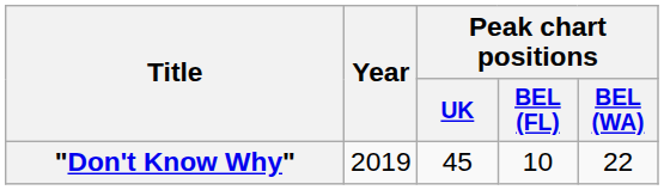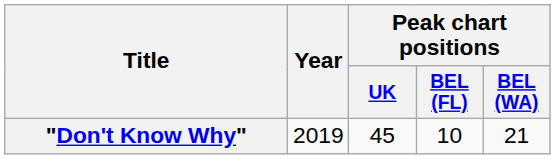 <table class="wikitable plainrowheaders" style="text-align:center;">
 <tr>
 <th scope="col" rowspan="2" style="width:12em;">Title</th>
 <th scope="col" rowspan="2">Year</th>
 <th scope="col" colspan="3">Peak chart positions</th>
 </tr>
 <tr>
 <th style="width:3em;font-size:85%"><a href='#'>UK</a><br></th>
 <th style="width:3em;font-size:85%"><a href='#'>BEL (FL)</a><br></th>
 <th style="width:3em;font-size:85%"><a href='#'>BEL (WA)</a><br></th>
 </tr>
 <tr>
 <th scope="row">"<a href='#'>Don't Know Why</a>"</th>
 <td>2019</td>
 <td>45</td>
 <td>10</td>
-<td>22</td>
+<td>21</td>
 </tr>
 </table>
